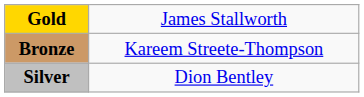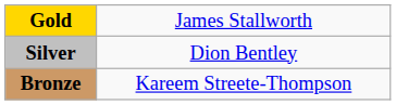 <table class="wikitable" style="text-align:center; " width="35%">
 <tr>
 <td bgcolor="gold"><strong>Gold</strong></td>
 <td><a href='#'>James Stallworth</a><br>  <small><em></em></small></td>
 </tr>
 <tr>
+<td bgcolor="silver"><strong>Silver</strong></td>
+<td><a href='#'>Dion Bentley</a><br>  <small><em></em></small></td>
+</tr>
+<tr>
 <td bgcolor="CC9966"><strong>Bronze</strong></td>
 <td><a href='#'>Kareem Streete-Thompson</a><br>  <small><em></em></small></td>
 </tr>
-<tr>
-<td bgcolor="silver"><strong>Silver</strong></td>
-<td><a href='#'>Dion Bentley</a><br>  <small><em></em></small></td>
-</tr>
 </table>
